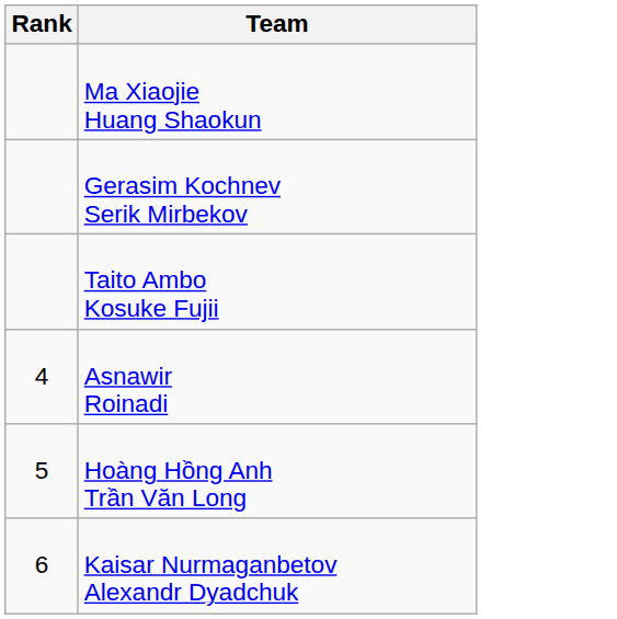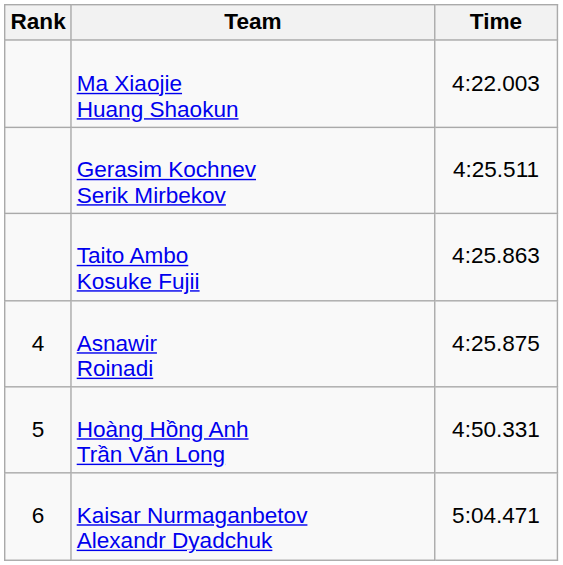 <table class=wikitable style="text-align:center">
 <tr>
 <th width=40>Rank</th>
 <th width=250>Team</th>
+<th width=80>Time</th>
 </tr>
 <tr>
 <td></td>
 <td align=left><br><a href='#'>Ma Xiaojie</a><br><a href='#'>Huang Shaokun</a></td>
+<td>4:22.003</td>
 </tr>
 <tr>
 <td></td>
 <td align=left><br><a href='#'>Gerasim Kochnev</a><br><a href='#'>Serik Mirbekov</a></td>
+<td>4:25.511</td>
 </tr>
 <tr>
 <td></td>
 <td align=left><br><a href='#'>Taito Ambo</a><br><a href='#'>Kosuke Fujii</a></td>
+<td>4:25.863</td>
 </tr>
 <tr>
 <td>4</td>
 <td align=left><br><a href='#'>Asnawir</a><br><a href='#'>Roinadi</a></td>
+<td>4:25.875</td>
 </tr>
 <tr>
 <td>5</td>
 <td align=left><br><a href='#'>Hoàng Hồng Anh</a><br><a href='#'>Trần Văn Long</a></td>
+<td>4:50.331</td>
 </tr>
 <tr>
 <td>6</td>
 <td align=left><br><a href='#'>Kaisar Nurmaganbetov</a><br><a href='#'>Alexandr Dyadchuk</a></td>
+<td>5:04.471</td>
 </tr>
 </table>
